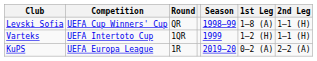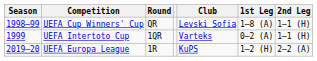 <table class="wikitable">
 <tr>
-<th>Club</th>
+<th>Season</th>
 <th>Competition</th>
 <th>Round</th>
 <th></th>
-<th>Season</th>
+<th>Club</th>
 <th>1st Leg</th>
 <th>2nd Leg</th>
 </tr>
 <tr>
-<td><a href='#'>Levski Sofia</a></td>
+<td><a href='#'>1998–99</a></td>
 <td><a href='#'>UEFA Cup Winners' Cup</a></td>
 <td>QR</td>
 <td></td>
-<td><a href='#'>1998–99</a></td>
+<td><a href='#'>Levski Sofia</a></td>
 <td>1–8 (A)</td>
 <td>1–1 (H)</td>
 </tr>
 <tr>
-<td><a href='#'>Varteks</a></td>
+<td><a href='#'>1999</a></td>
 <td><a href='#'>UEFA Intertoto Cup</a></td>
 <td>1QR</td>
 <td></td>
-<td><a href='#'>1999</a></td>
-<td>1–2 (H)</td>
+<td><a href='#'>Varteks</a></td>
+<td>0–2 (A)</td>
 <td>1–1 (H)</td>
 </tr>
 <tr>
-<td><a href='#'>KuPS</a></td>
+<td><a href='#'>2019–20</a></td>
 <td><a href='#'>UEFA Europa League</a></td>
 <td>1R</td>
 <td></td>
-<td><a href='#'>2019–20</a></td>
-<td>0–2 (A)</td>
+<td><a href='#'>KuPS</a></td>
+<td>1–2 (H)</td>
 <td>2–2 (A)</td>
 </tr>
 </table>
